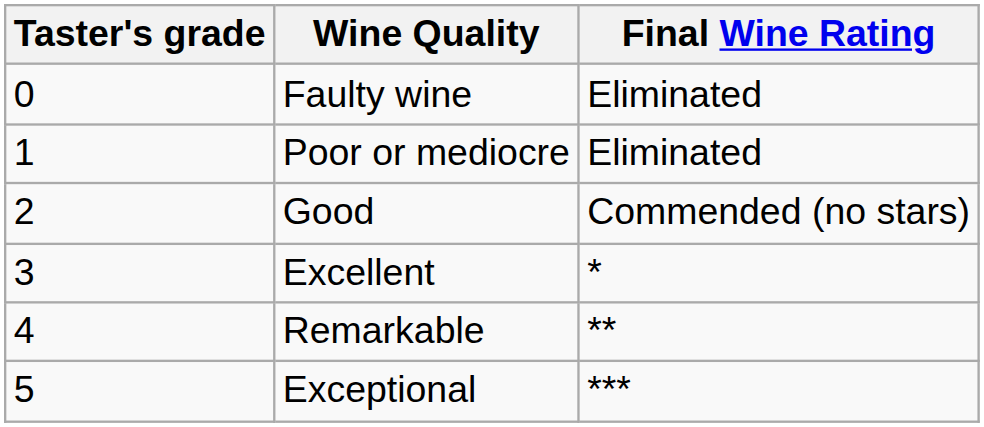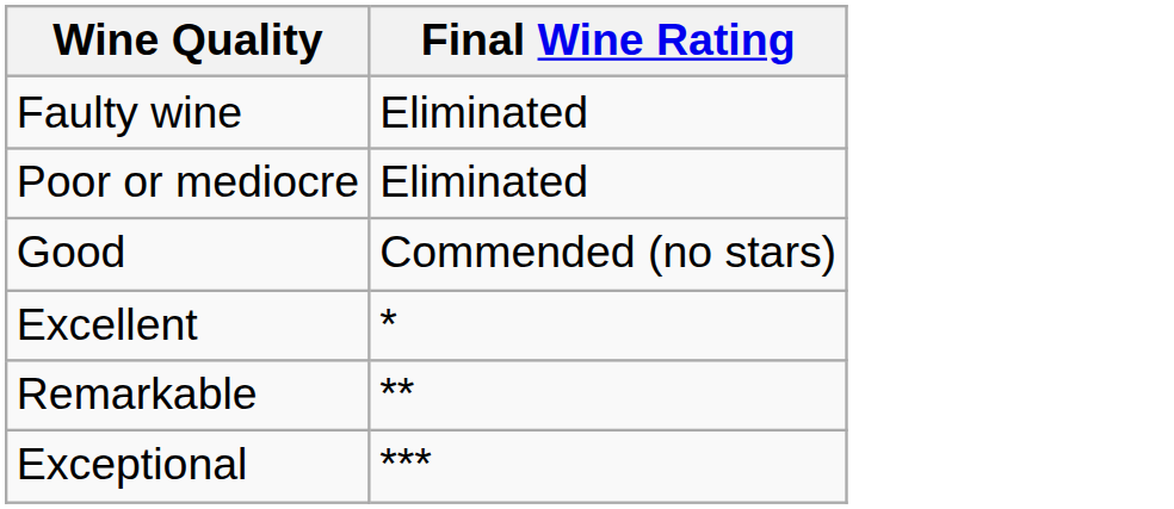 <table class="wikitable">
 <tr>
-<th>Taster's grade</th>
 <th>Wine Quality</th>
 <th>Final <a href='#'>Wine Rating</a></th>
 </tr>
 <tr>
-<td>0</td>
 <td>Faulty wine</td>
 <td>Eliminated</td>
 </tr>
 <tr>
-<td>1</td>
 <td>Poor or mediocre</td>
 <td>Eliminated</td>
 </tr>
 <tr>
-<td>2</td>
 <td>Good</td>
 <td>Commended (no stars)</td>
 </tr>
 <tr>
-<td>3</td>
 <td>Excellent</td>
 <td>*</td>
 </tr>
 <tr>
-<td>4</td>
 <td>Remarkable</td>
 <td>**</td>
 </tr>
 <tr>
-<td>5</td>
 <td>Exceptional</td>
 <td>***</td>
 </tr>
 </table>
